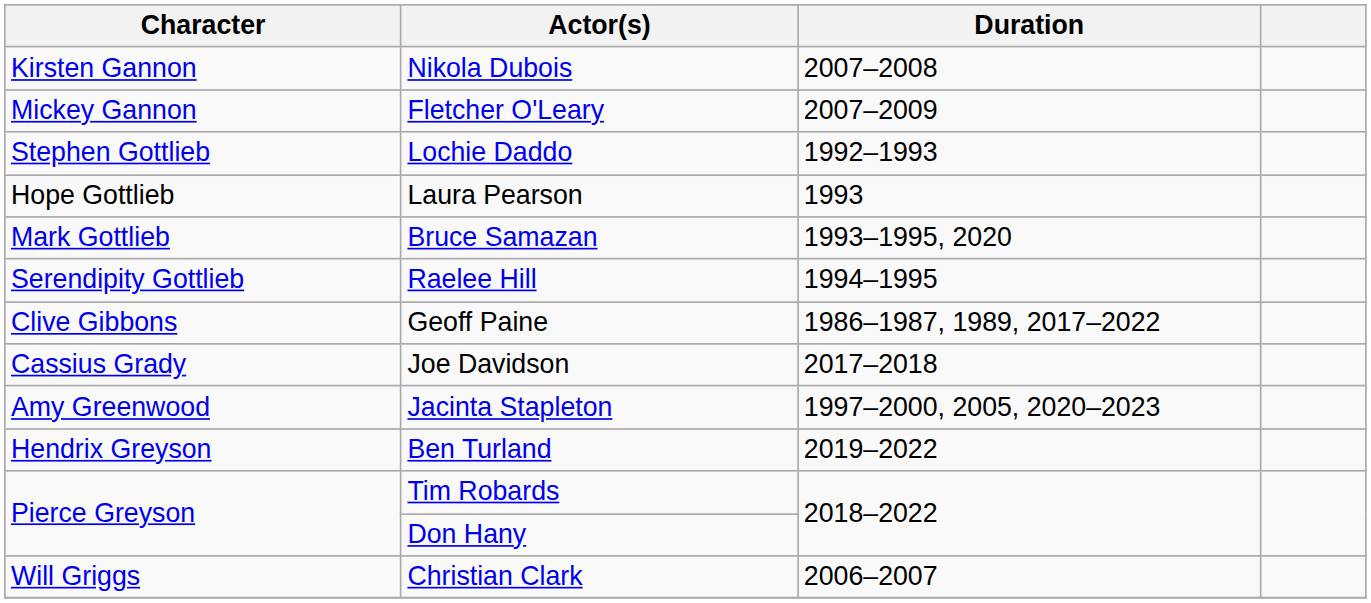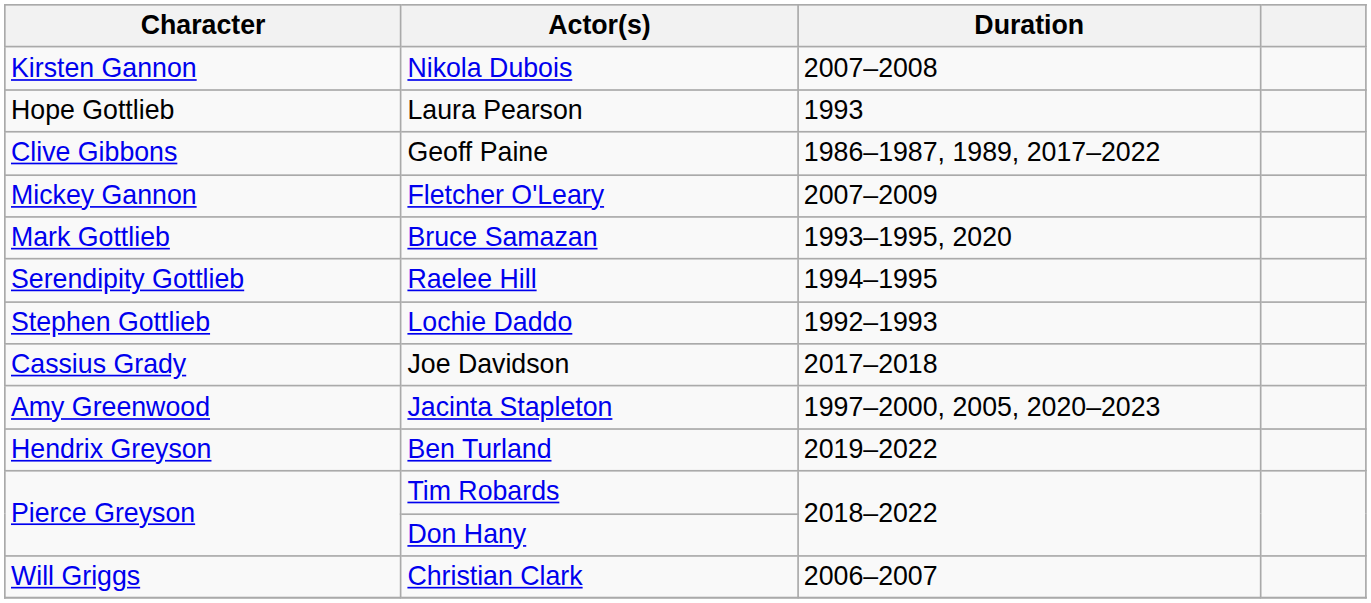 <table class="wikitable">
 <tr>
 <th scope="col" width="230">Character</th>
 <th scope="col" width="230">Actor(s)</th>
 <th scope="col" width="270">Duration</th>
 <th scope="col" width="55"></th>
 </tr>
 <tr>
 <td><a href='#'>Kirsten Gannon</a></td>
 <td><a href='#'>Nikola Dubois</a></td>
 <td>2007–2008</td>
 <td></td>
 </tr>
 <tr>
+<td>Hope Gottlieb</td>
+<td>Laura Pearson</td>
+<td>1993</td>
+<td></td>
+</tr>
+<tr>
+<td><a href='#'>Clive Gibbons</a></td>
+<td>Geoff Paine</td>
+<td>1986–1987, 1989, 2017–2022</td>
+<td></td>
+</tr>
+<tr>
 <td><a href='#'>Mickey Gannon</a></td>
 <td><a href='#'>Fletcher O'Leary</a></td>
 <td>2007–2009</td>
-<td></td>
-</tr>
-<tr>
-<td><a href='#'>Stephen Gottlieb</a></td>
-<td><a href='#'>Lochie Daddo</a></td>
-<td>1992–1993</td>
-<td></td>
-</tr>
-<tr>
-<td>Hope Gottlieb</td>
-<td>Laura Pearson</td>
-<td>1993</td>
 <td></td>
 </tr>
 <tr>
 <td><a href='#'>Mark Gottlieb</a></td>
 <td><a href='#'>Bruce Samazan</a></td>
 <td>1993–1995, 2020</td>
 <td></td>
 </tr>
 <tr>
 <td><a href='#'>Serendipity Gottlieb</a></td>
 <td><a href='#'>Raelee Hill</a></td>
 <td>1994–1995</td>
 <td></td>
 </tr>
 <tr>
-<td><a href='#'>Clive Gibbons</a></td>
-<td>Geoff Paine</td>
-<td>1986–1987, 1989, 2017–2022</td>
+<td><a href='#'>Stephen Gottlieb</a></td>
+<td><a href='#'>Lochie Daddo</a></td>
+<td>1992–1993</td>
 <td></td>
 </tr>
 <tr>
 <td><a href='#'>Cassius Grady</a></td>
 <td>Joe Davidson</td>
 <td>2017–2018</td>
 <td></td>
 </tr>
 <tr>
 <td><a href='#'>Amy Greenwood</a></td>
 <td><a href='#'>Jacinta Stapleton</a></td>
 <td>1997–2000, 2005, 2020–2023</td>
 <td></td>
 </tr>
 <tr>
 <td><a href='#'>Hendrix Greyson</a></td>
 <td><a href='#'>Ben Turland</a></td>
 <td>2019–2022</td>
 <td></td>
 </tr>
 <tr>
 <td rowspan="2"><a href='#'>Pierce Greyson</a></td>
 <td><a href='#'>Tim Robards</a></td>
 <td rowspan="2">2018–2022</td>
 <td rowspan="2"></td>
 </tr>
 <tr>
 <td><a href='#'>Don Hany</a></td>
 </tr>
 <tr>
 <td><a href='#'>Will Griggs</a></td>
 <td><a href='#'>Christian Clark</a></td>
 <td>2006–2007</td>
 <td></td>
 </tr>
 <tr>
 </tr>
 </table>
